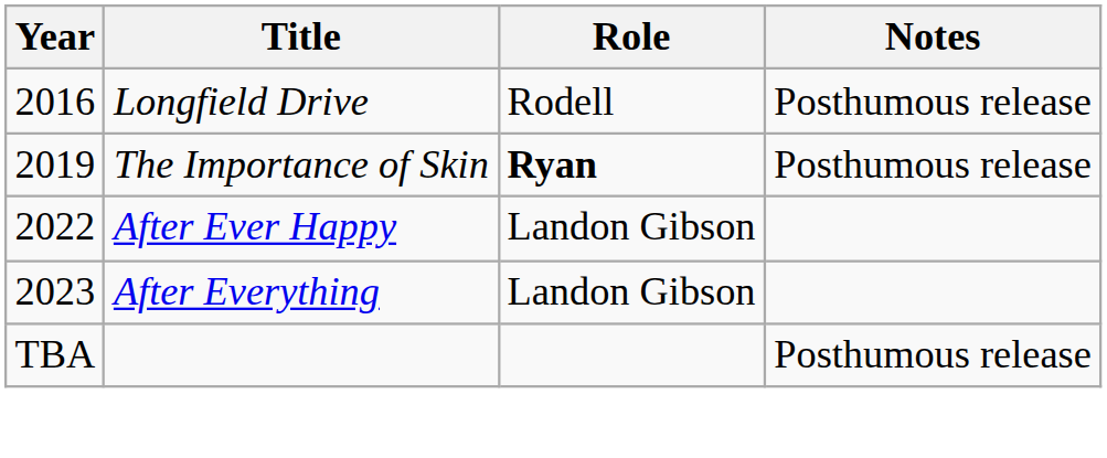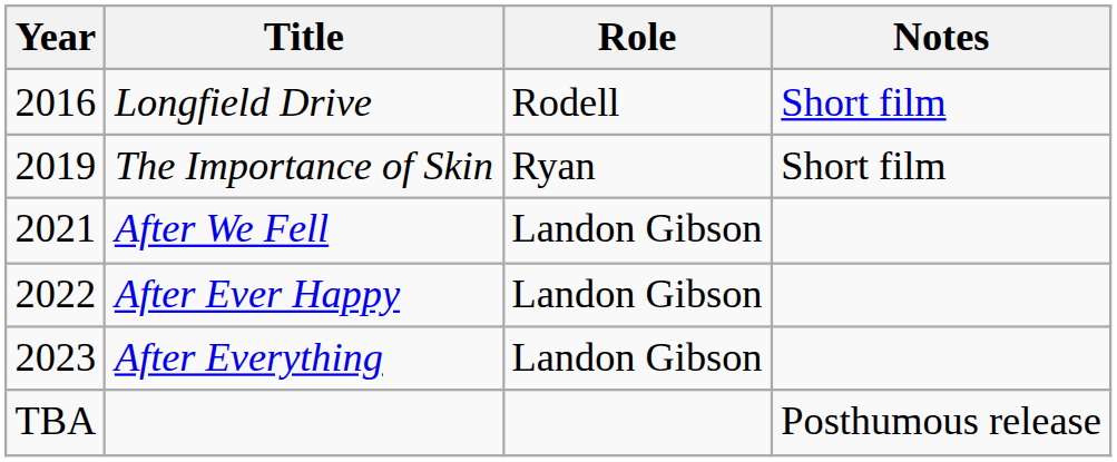 <table class="wikitable">
 <tr>
 <th>Year</th>
 <th>Title</th>
 <th>Role</th>
 <th>Notes</th>
 </tr>
 <tr>
 <td>2016</td>
 <td><em>Longfield Drive</em></td>
 <td>Rodell</td>
-<td>Posthumous release</td>
+<td><a href='#'>Short film</a></td>
 </tr>
 <tr>
 <td>2019</td>
 <td><em>The Importance of Skin</em></td>
-<td><strong>Ryan</strong></td>
-<td>Posthumous release</td>
+<td>Ryan</td>
+<td>Short film</td>
+</tr>
+<tr>
+<td>2021</td>
+<td><em><a href='#'>After We Fell</a></em></td>
+<td>Landon Gibson</td>
+<td></td>
 </tr>
 <tr>
 <td>2022</td>
 <td><em><a href='#'>After Ever Happy</a></em></td>
 <td>Landon Gibson</td>
 <td></td>
 </tr>
 <tr>
 <td>2023</td>
 <td><em><a href='#'>After Everything</a></em></td>
 <td>Landon Gibson</td>
 <td></td>
 </tr>
 <tr>
 <td>TBA</td>
 <td></td>
 <td></td>
 <td>Posthumous release</td>
 </tr>
 </table>
